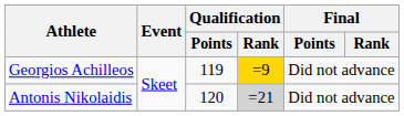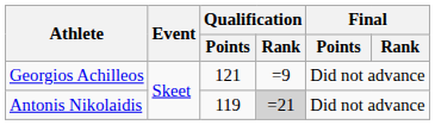 <table class="wikitable" style="font-size:90%">
 <tr>
 <th rowspan="2">Athlete</th>
 <th rowspan="2">Event</th>
 <th colspan=2>Qualification</th>
 <th colspan=2>Final</th>
 </tr>
 <tr style="font-size:95%">
 <th>Points</th>
 <th>Rank</th>
 <th>Points</th>
 <th>Rank</th>
 </tr>
 <tr align=center>
 <td align=left><a href='#'>Georgios Achilleos</a></td>
 <td align=left rowspan=2><a href='#'>Skeet</a></td>
-<td>119</td>
-<td style="background: gold;">=9</td>
+<td>121</td>
+<td>=9</td>
 <td colspan=2>Did not advance</td>
 </tr>
 <tr align=center>
 <td align=left><a href='#'>Antonis Nikolaidis</a></td>
-<td>120</td>
+<td>119</td>
 <td style="background: lightgrey;">=21</td>
 <td colspan=2>Did not advance</td>
 </tr>
 </table>
